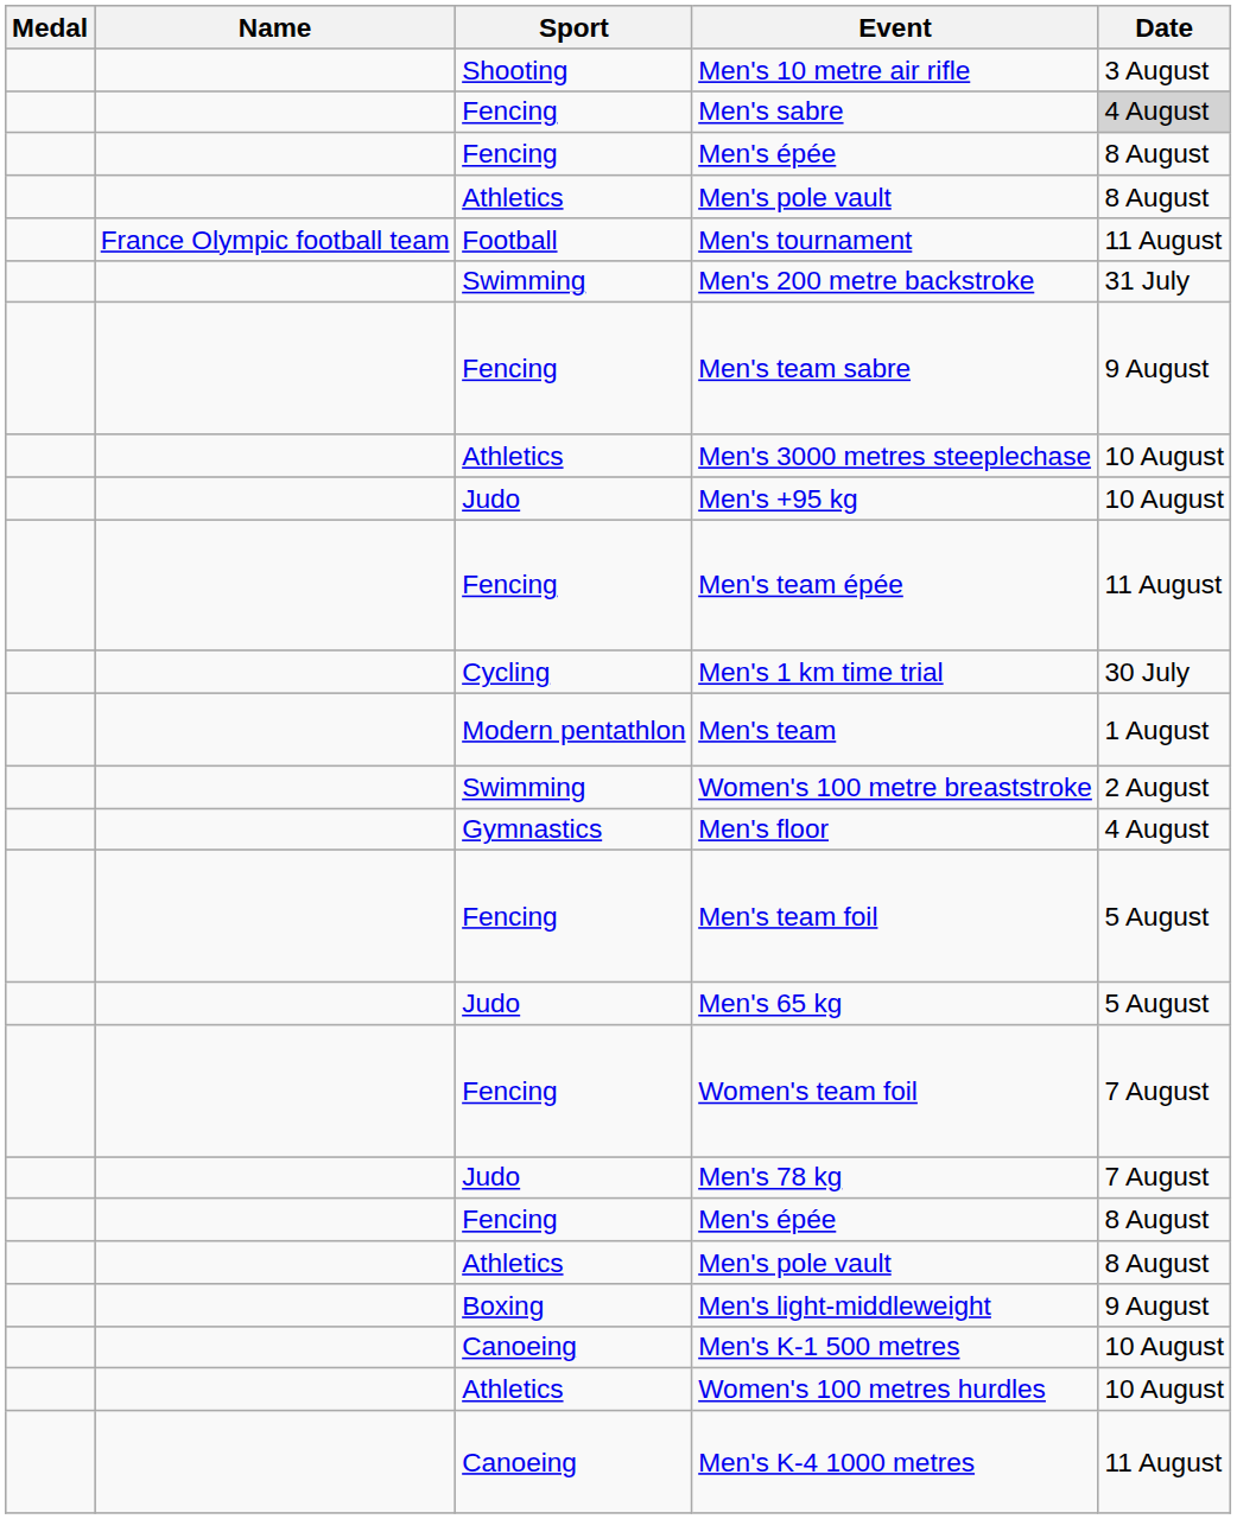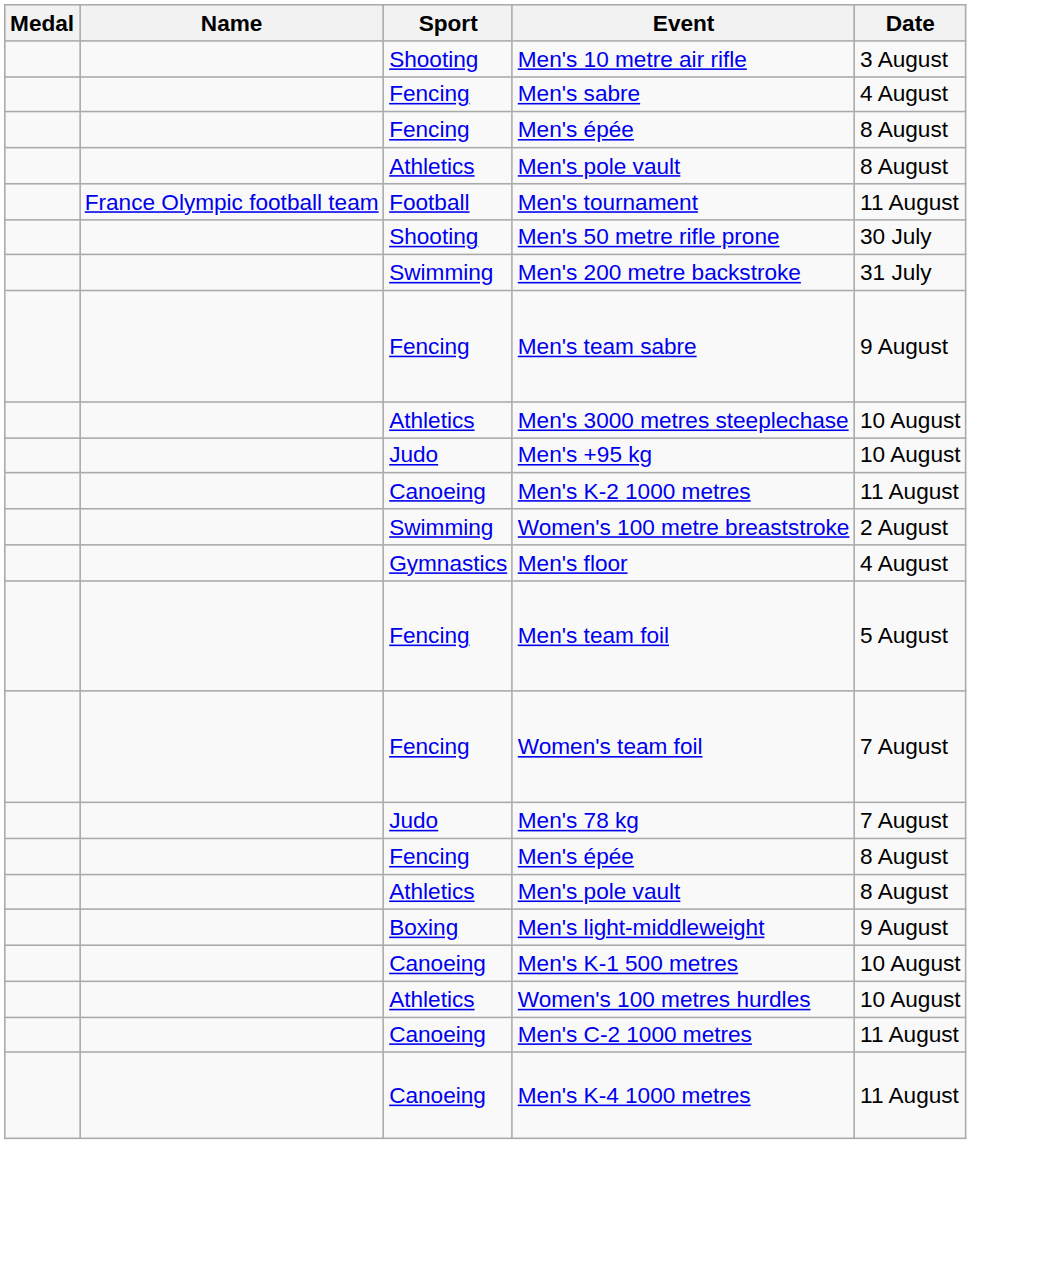 <table class="wikitable sortable" style="font-size:90%">
 <tr>
 <th>Medal</th>
 <th>Name</th>
 <th>Sport</th>
 <th>Event</th>
 <th>Date</th>
 </tr>
 <tr>
 <td></td>
 <td></td>
 <td><a href='#'>Shooting</a></td>
 <td><a href='#'>Men's 10 metre air rifle</a></td>
 <td>3 August</td>
 </tr>
 <tr>
 <td></td>
 <td></td>
 <td><a href='#'>Fencing</a></td>
 <td><a href='#'>Men's sabre</a></td>
-<td style="background: lightgrey;">4 August</td>
+<td>4 August</td>
 </tr>
 <tr>
 <td></td>
 <td></td>
 <td><a href='#'>Fencing</a></td>
 <td><a href='#'>Men's épée</a></td>
 <td>8 August</td>
 </tr>
 <tr>
 <td></td>
 <td></td>
 <td><a href='#'>Athletics</a></td>
 <td><a href='#'>Men's pole vault</a></td>
 <td>8 August</td>
 </tr>
 <tr>
 <td></td>
 <td><a href='#'>France Olympic football team</a><br></td>
 <td><a href='#'>Football</a></td>
 <td><a href='#'>Men's tournament</a></td>
 <td>11 August</td>
+</tr>
+<tr>
+<td></td>
+<td></td>
+<td><a href='#'>Shooting</a></td>
+<td><a href='#'>Men's 50 metre rifle prone</a></td>
+<td>30 July</td>
 </tr>
 <tr>
 <td></td>
 <td></td>
 <td><a href='#'>Swimming</a></td>
 <td><a href='#'>Men's 200 metre backstroke</a></td>
 <td>31 July</td>
 </tr>
 <tr>
 <td></td>
 <td><br><br><br><br></td>
 <td><a href='#'>Fencing</a></td>
 <td><a href='#'>Men's team sabre</a></td>
 <td>9 August</td>
 </tr>
 <tr>
 <td></td>
 <td></td>
 <td><a href='#'>Athletics</a></td>
 <td><a href='#'>Men's 3000 metres steeplechase</a></td>
 <td>10 August</td>
 </tr>
 <tr>
 <td></td>
 <td></td>
 <td><a href='#'>Judo</a></td>
 <td><a href='#'>Men's +95 kg</a></td>
 <td>10 August</td>
 </tr>
 <tr>
 <td></td>
-<td><br><br><br><br></td>
-<td><a href='#'>Fencing</a></td>
-<td><a href='#'>Men's team épée</a></td>
+<td><br></td>
+<td><a href='#'>Canoeing</a></td>
+<td><a href='#'>Men's K-2 1000 metres</a></td>
 <td>11 August</td>
-</tr>
-<tr>
-<td></td>
-<td></td>
-<td><a href='#'>Cycling</a></td>
-<td><a href='#'>Men's 1 km time trial</a></td>
-<td>30 July</td>
-</tr>
-<tr>
-<td></td>
-<td><br><br></td>
-<td><a href='#'>Modern pentathlon</a></td>
-<td><a href='#'>Men's team</a></td>
-<td>1 August</td>
 </tr>
 <tr>
 <td></td>
 <td></td>
 <td><a href='#'>Swimming</a></td>
 <td><a href='#'>Women's 100 metre breaststroke</a></td>
 <td>2 August</td>
 </tr>
 <tr>
 <td></td>
 <td></td>
 <td><a href='#'>Gymnastics</a></td>
 <td><a href='#'>Men's floor</a></td>
 <td>4 August</td>
 </tr>
 <tr>
 <td></td>
 <td><br><br><br><br></td>
 <td><a href='#'>Fencing</a></td>
 <td><a href='#'>Men's team foil</a></td>
-<td>5 August</td>
-</tr>
-<tr>
-<td></td>
-<td></td>
-<td><a href='#'>Judo</a></td>
-<td><a href='#'>Men's 65 kg</a></td>
 <td>5 August</td>
 </tr>
 <tr>
 <td></td>
 <td><br><br><br><br></td>
 <td><a href='#'>Fencing</a></td>
 <td><a href='#'>Women's team foil</a></td>
 <td>7 August</td>
 </tr>
 <tr>
 <td></td>
 <td></td>
 <td><a href='#'>Judo</a></td>
 <td><a href='#'>Men's 78 kg</a></td>
 <td>7 August</td>
 </tr>
 <tr>
 <td></td>
 <td></td>
 <td><a href='#'>Fencing</a></td>
 <td><a href='#'>Men's épée</a></td>
 <td>8 August</td>
 </tr>
 <tr>
 <td></td>
 <td></td>
 <td><a href='#'>Athletics</a></td>
 <td><a href='#'>Men's pole vault</a></td>
 <td>8 August</td>
 </tr>
 <tr>
 <td></td>
 <td></td>
 <td><a href='#'>Boxing</a></td>
 <td><a href='#'>Men's light-middleweight</a></td>
 <td>9 August</td>
 </tr>
 <tr>
 <td></td>
 <td></td>
 <td><a href='#'>Canoeing</a></td>
 <td><a href='#'>Men's K-1 500 metres</a></td>
 <td>10 August</td>
 </tr>
 <tr>
 <td></td>
 <td></td>
 <td><a href='#'>Athletics</a></td>
 <td><a href='#'>Women's 100 metres hurdles</a></td>
 <td>10 August</td>
 </tr>
 <tr>
 <td></td>
+<td><br></td>
+<td><a href='#'>Canoeing</a></td>
+<td><a href='#'>Men's C-2 1000 metres</a></td>
+<td>11 August</td>
+</tr>
+<tr>
+<td></td>
 <td><br><br><br></td>
 <td><a href='#'>Canoeing</a></td>
 <td><a href='#'>Men's K-4 1000 metres</a></td>
 <td>11 August</td>
 </tr>
 </table>
